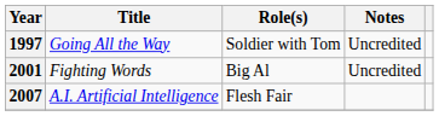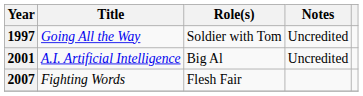 <table class="wikitable plainrowheaders sortable">
 <tr>
 <th scope="col">Year</th>
 <th scope="col">Title</th>
 <th scope="col">Role(s)</th>
 <th scope="col" class="unsortable">Notes</th>
 <th scope="col" class="unsortable"></th>
 </tr>
 <tr>
 <th scope="row">1997</th>
 <td><em><a href='#'>Going All the Way</a></em></td>
 <td>Soldier with Tom</td>
 <td>Uncredited</td>
 <td style="text-align:center;"></td>
 </tr>
 <tr>
 <th scope="row">2001</th>
-<td><em>Fighting Words</em></td>
+<td><em><a href='#'>A.I. Artificial Intelligence</a></em></td>
 <td>Big Al</td>
 <td>Uncredited</td>
 <td style="text-align:center;"></td>
 </tr>
 <tr>
 <th scope="row">2007</th>
-<td><em><a href='#'>A.I. Artificial Intelligence</a></em></td>
+<td><em>Fighting Words</em></td>
 <td>Flesh Fair</td>
 <td></td>
 <td style="text-align:center;"></td>
 </tr>
 <tr>
 </tr>
 </table>
